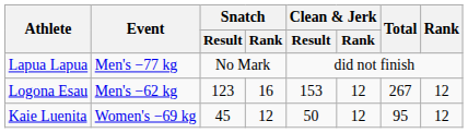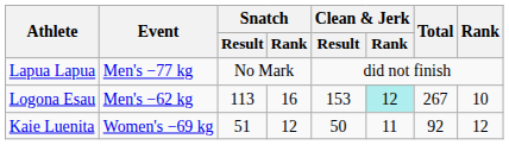 <table class="wikitable" style="font-size:90%">
 <tr>
 <th rowspan=2>Athlete</th>
 <th rowspan=2>Event</th>
 <th colspan="2">Snatch</th>
 <th colspan="2">Clean & Jerk</th>
 <th rowspan="2">Total</th>
 <th rowspan="2">Rank</th>
 </tr>
 <tr style="font-size:95%">
 <th>Result</th>
 <th>Rank</th>
 <th>Result</th>
 <th>Rank</th>
 </tr>
 <tr align=center>
 <td align=left><a href='#'>Lapua Lapua</a></td>
 <td align=left><a href='#'>Men's −77 kg</a></td>
 <td colspan=2>No Mark</td>
 <td colspan=4>did not finish</td>
 </tr>
 <tr align=center>
 <td align=left><a href='#'>Logona Esau</a></td>
 <td align=left><a href='#'>Men's −62 kg</a></td>
-<td>123</td>
+<td>113</td>
 <td>16</td>
 <td>153</td>
-<td>12</td>
+<td style="background: paleturquoise;">12</td>
 <td>267</td>
-<td>12</td>
+<td>10</td>
 </tr>
 <tr align=center>
 <td align=left><a href='#'>Kaie Luenita</a></td>
 <td align=left><a href='#'>Women's −69 kg</a></td>
-<td>45</td>
+<td>51</td>
 <td>12</td>
 <td>50</td>
-<td>12</td>
-<td>95</td>
+<td>11</td>
+<td>92</td>
 <td>12</td>
 </tr>
 </table>
